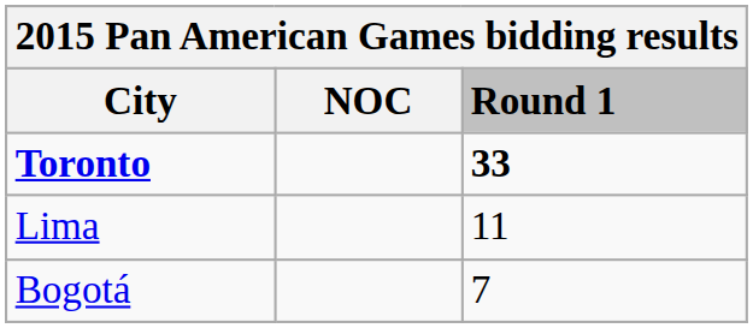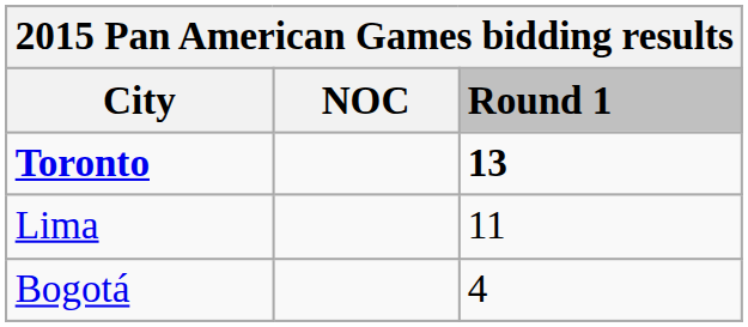 <table class="wikitable">
 <tr>
 <th colspan="7">2015 Pan American Games bidding results</th>
 </tr>
 <tr>
 <th>City</th>
 <th>NOC</th>
 <td bgcolor="silver"><strong>Round 1</strong></td>
 </tr>
 <tr>
 <td><strong><a href='#'>Toronto</a></strong></td>
 <td></td>
-<td><strong>33</strong></td>
+<td><strong>13</strong></td>
 </tr>
 <tr>
 <td><a href='#'>Lima</a></td>
 <td></td>
 <td>11</td>
 </tr>
 <tr>
 <td><a href='#'>Bogotá</a></td>
 <td></td>
-<td>7</td>
+<td>4</td>
 </tr>
 </table>
